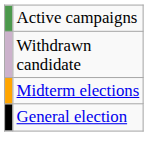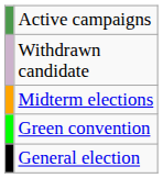 <table class="wikitable"  style="float:right; margin:11px">
 <tr>
 <td style="background:#4C994C;"></td>
 <td>Active campaigns</td>
 </tr>
 <tr>
 <td style="background:#CCB2CC;"></td>
 <td>Withdrawn<br> candidate</td>
 </tr>
 <tr>
 <td style="background:orange;"></td>
 <td><a href='#'>Midterm elections</a></td>
 </tr>
 <tr>
+<td style="background:#00FF00;"></td>
+<td><a href='#'>Green convention</a></td>
+</tr>
+<tr>
 <td style="background:black;"></td>
 <td><a href='#'>General election</a></td>
 </tr>
 </table>
